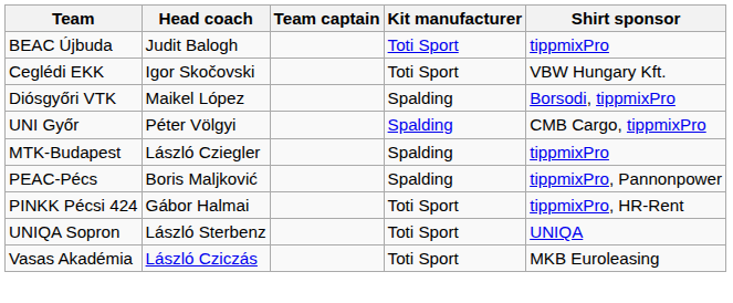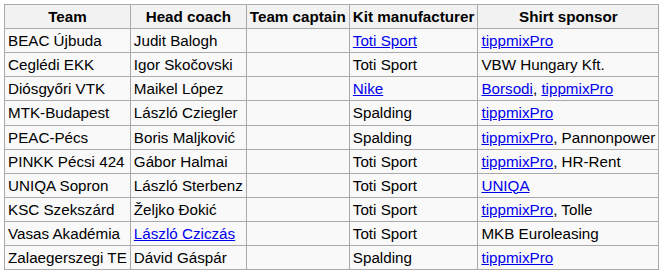 <table class="wikitable sortable" style="font-size:95%; text-align: left;">
 <tr>
 <th>Team</th>
 <th>Head coach</th>
 <th>Team captain</th>
 <th>Kit manufacturer</th>
 <th>Shirt sponsor</th>
 </tr>
 <tr>
 <td>BEAC Újbuda</td>
 <td> Judit Balogh</td>
 <td></td>
 <td><a href='#'>Toti Sport</a></td>
 <td><a href='#'>tippmixPro</a></td>
 </tr>
 <tr>
 <td>Ceglédi EKK</td>
 <td> Igor Skočovski</td>
 <td></td>
 <td>Toti Sport</td>
 <td>VBW Hungary Kft.</td>
 </tr>
 <tr>
 <td>Diósgyőri VTK</td>
 <td> Maikel López</td>
 <td></td>
-<td>Spalding</td>
+<td><a href='#'>Nike</a></td>
 <td><a href='#'>Borsodi</a>, <a href='#'>tippmixPro</a></td>
-</tr>
-<tr>
-<td>UNI Győr</td>
-<td> Péter Völgyi</td>
-<td></td>
-<td><a href='#'>Spalding</a></td>
-<td>CMB Cargo, <a href='#'>tippmixPro</a></td>
 </tr>
 <tr>
 <td>MTK-Budapest</td>
 <td> László Cziegler</td>
 <td></td>
 <td>Spalding</td>
 <td><a href='#'>tippmixPro</a></td>
 </tr>
 <tr>
 <td>PEAC-Pécs</td>
 <td> Boris Maljković</td>
 <td></td>
 <td>Spalding</td>
 <td><a href='#'>tippmixPro</a>, Pannonpower</td>
 </tr>
 <tr>
 <td>PINKK Pécsi 424</td>
 <td> Gábor Halmai</td>
 <td></td>
 <td>Toti Sport</td>
 <td><a href='#'>tippmixPro</a>, HR-Rent</td>
 </tr>
 <tr>
 <td>UNIQA Sopron</td>
 <td> László Sterbenz</td>
 <td></td>
 <td>Toti Sport</td>
 <td><a href='#'>UNIQA</a></td>
 </tr>
 <tr>
+<td>KSC Szekszárd</td>
+<td> Željko Đokić</td>
+<td></td>
+<td>Toti Sport</td>
+<td><a href='#'>tippmixPro</a>, Tolle</td>
+</tr>
+<tr>
 <td>Vasas Akadémia</td>
 <td> <a href='#'>László Cziczás</a></td>
 <td></td>
 <td>Toti Sport</td>
 <td>MKB Euroleasing</td>
 </tr>
+<tr>
+<td>Zalaegerszegi TE</td>
+<td> Dávid Gáspár</td>
+<td></td>
+<td>Spalding</td>
+<td><a href='#'>tippmixPro</a></td>
+</tr>
 </table>
